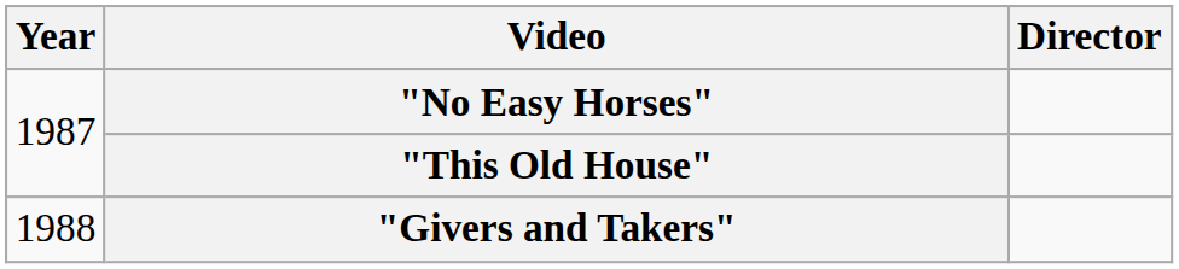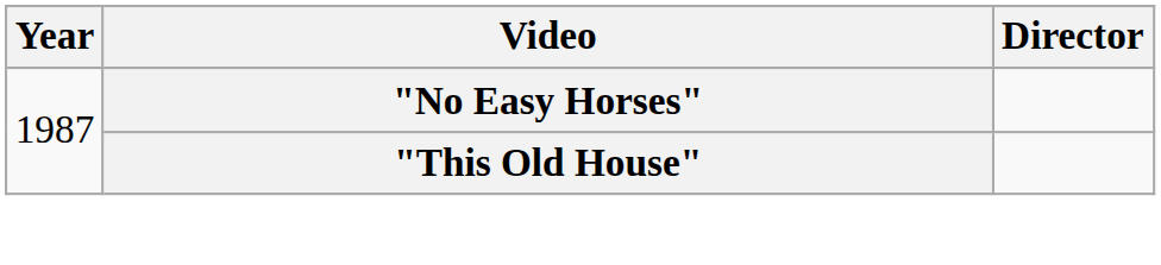 <table class="wikitable plainrowheaders">
 <tr>
 <th>Year</th>
 <th style="width:22em;">Video</th>
 <th>Director</th>
 </tr>
 <tr>
 <td rowspan="2">1987</td>
 <th scope="row">"No Easy Horses"</th>
 <td></td>
 </tr>
 <tr>
 <th scope="row">"This Old House"</th>
 <td></td>
 </tr>
-<tr>
-<td rowspan="1">1988</td>
-<th scope="row">"Givers and Takers"</th>
-<td></td>
-</tr>
 </table>
